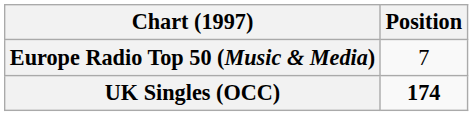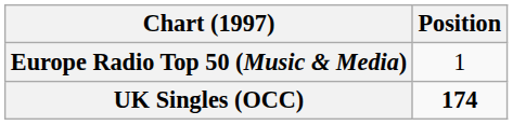 <table class="wikitable sortable plainrowheaders" style="text-align:center">
 <tr>
 <th scope="col">Chart (1997)</th>
 <th scope="col">Position</th>
 </tr>
 <tr>
 <th scope="row">Europe Radio Top 50 (<em>Music & Media</em>)</th>
-<td>7</td>
+<td>1</td>
 </tr>
 <tr>
 <th scope="row">UK Singles (OCC)</th>
 <td><strong>174</strong></td>
 </tr>
 </table>
